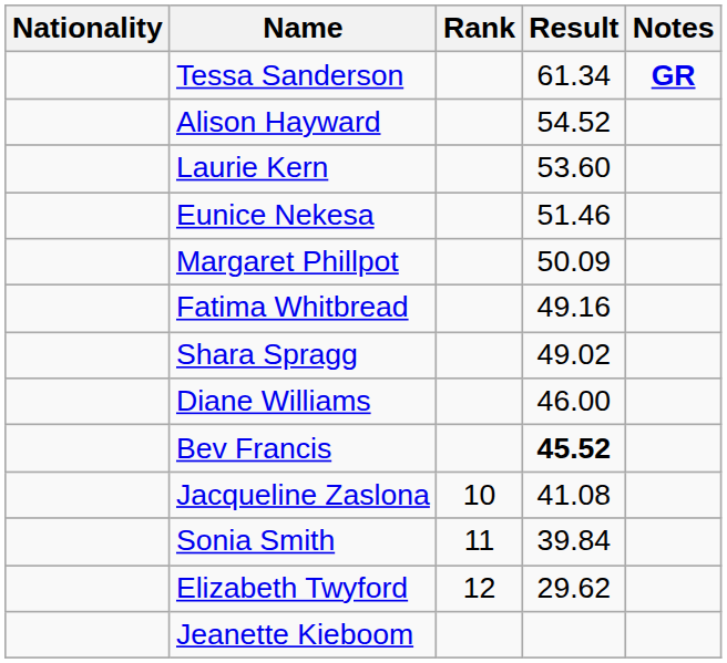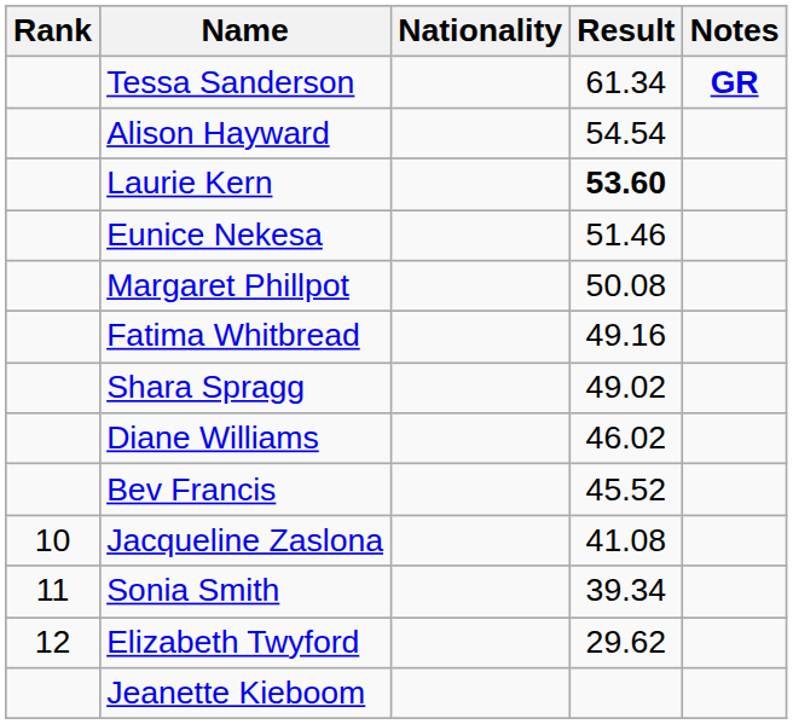 <table class="wikitable sortable" style=" text-align:center">
 <tr>
+<th>Rank</th>
+<th>Name</th>
 <th>Nationality</th>
-<th>Name</th>
-<th>Rank</th>
 <th>Result</th>
 <th>Notes</th>
 </tr>
 <tr>
+<td></td>
+<td align=left><a href='#'>Tessa Sanderson</a></td>
 <td align=left></td>
-<td align=left><a href='#'>Tessa Sanderson</a></td>
-<td></td>
 <td>61.34</td>
 <td><strong><a href='#'>GR</a></strong></td>
 </tr>
 <tr>
+<td></td>
+<td align=left><a href='#'>Alison Hayward</a></td>
 <td align=left></td>
-<td align=left><a href='#'>Alison Hayward</a></td>
-<td></td>
-<td>54.52</td>
+<td>54.54</td>
 <td></td>
 </tr>
 <tr>
+<td></td>
+<td align=left><a href='#'>Laurie Kern</a></td>
 <td align=left></td>
-<td align=left><a href='#'>Laurie Kern</a></td>
-<td></td>
-<td>53.60</td>
+<td><strong>53.60</strong></td>
 <td></td>
 </tr>
 <tr>
+<td></td>
+<td align=left><a href='#'>Eunice Nekesa</a></td>
 <td align=left></td>
-<td align=left><a href='#'>Eunice Nekesa</a></td>
-<td></td>
 <td>51.46</td>
 <td></td>
 </tr>
 <tr>
+<td></td>
+<td align=left><a href='#'>Margaret Phillpot</a></td>
 <td align=left></td>
-<td align=left><a href='#'>Margaret Phillpot</a></td>
-<td></td>
-<td>50.09</td>
+<td>50.08</td>
 <td></td>
 </tr>
 <tr>
+<td></td>
+<td align=left><a href='#'>Fatima Whitbread</a></td>
 <td align=left></td>
-<td align=left><a href='#'>Fatima Whitbread</a></td>
-<td></td>
 <td>49.16</td>
 <td></td>
 </tr>
 <tr>
+<td></td>
+<td align=left><a href='#'>Shara Spragg</a></td>
 <td align=left></td>
-<td align=left><a href='#'>Shara Spragg</a></td>
-<td></td>
 <td>49.02</td>
 <td></td>
 </tr>
 <tr>
+<td></td>
+<td align=left><a href='#'>Diane Williams</a></td>
 <td align=left></td>
-<td align=left><a href='#'>Diane Williams</a></td>
-<td></td>
-<td>46.00</td>
+<td>46.02</td>
 <td></td>
 </tr>
 <tr>
+<td></td>
+<td align=left><a href='#'>Bev Francis</a></td>
 <td align=left></td>
-<td align=left><a href='#'>Bev Francis</a></td>
-<td></td>
-<td><strong>45.52</strong></td>
+<td>45.52</td>
 <td></td>
 </tr>
 <tr>
+<td>10</td>
+<td align=left><a href='#'>Jacqueline Zaslona</a></td>
 <td align=left></td>
-<td align=left><a href='#'>Jacqueline Zaslona</a></td>
-<td>10</td>
 <td>41.08</td>
 <td></td>
 </tr>
 <tr>
+<td>11</td>
+<td align=left><a href='#'>Sonia Smith</a></td>
 <td align=left></td>
-<td align=left><a href='#'>Sonia Smith</a></td>
-<td>11</td>
-<td>39.84</td>
+<td>39.34</td>
 <td></td>
 </tr>
 <tr>
+<td>12</td>
+<td align=left><a href='#'>Elizabeth Twyford</a></td>
 <td align=left></td>
-<td align=left><a href='#'>Elizabeth Twyford</a></td>
-<td>12</td>
 <td>29.62</td>
 <td></td>
 </tr>
 <tr>
+<td></td>
+<td align=left><a href='#'>Jeanette Kieboom</a></td>
 <td align=left></td>
-<td align=left><a href='#'>Jeanette Kieboom</a></td>
-<td></td>
 <td></td>
 <td></td>
 </tr>
 </table>
